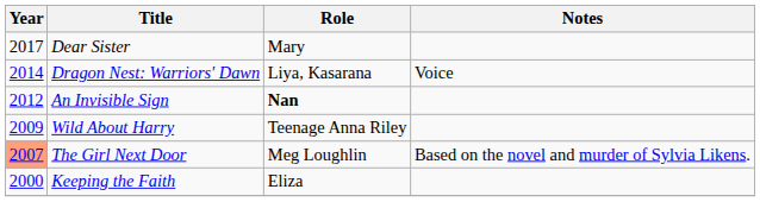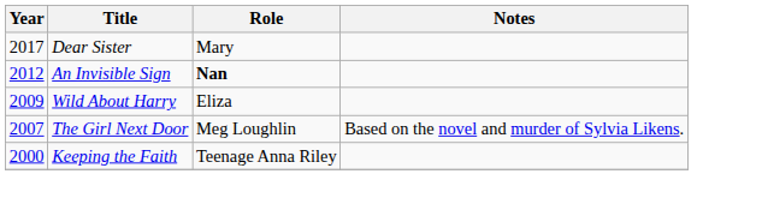 <table class="wikitable">
 <tr>
 <th>Year</th>
 <th>Title</th>
 <th>Role</th>
 <th>Notes</th>
 </tr>
 <tr>
 <td>2017</td>
 <td><em>Dear Sister</em></td>
 <td>Mary</td>
 <td></td>
 </tr>
 <tr>
-<td><a href='#'>2014</a></td>
-<td><em><a href='#'>Dragon Nest: Warriors' Dawn</a></em></td>
-<td>Liya, Kasarana</td>
-<td>Voice</td>
-</tr>
-<tr>
 <td><a href='#'>2012</a></td>
 <td><em><a href='#'>An Invisible Sign</a></em></td>
 <td><strong>Nan</strong></td>
 <td></td>
 </tr>
 <tr>
 <td><a href='#'>2009</a></td>
 <td><em><a href='#'>Wild About Harry</a></em></td>
-<td>Teenage Anna Riley</td>
+<td>Eliza</td>
 <td></td>
 </tr>
 <tr>
-<td style="background: lightsalmon;"><a href='#'>2007</a></td>
+<td><a href='#'>2007</a></td>
 <td><em><a href='#'>The Girl Next Door</a></em></td>
 <td>Meg Loughlin</td>
 <td>Based on the <a href='#'>novel</a> and <a href='#'>murder of Sylvia Likens</a>.</td>
 </tr>
 <tr>
 <td><a href='#'>2000</a></td>
 <td><em><a href='#'>Keeping the Faith</a></em></td>
-<td>Eliza</td>
+<td>Teenage Anna Riley</td>
 <td></td>
 </tr>
 <tr>
 </tr>
 </table>
